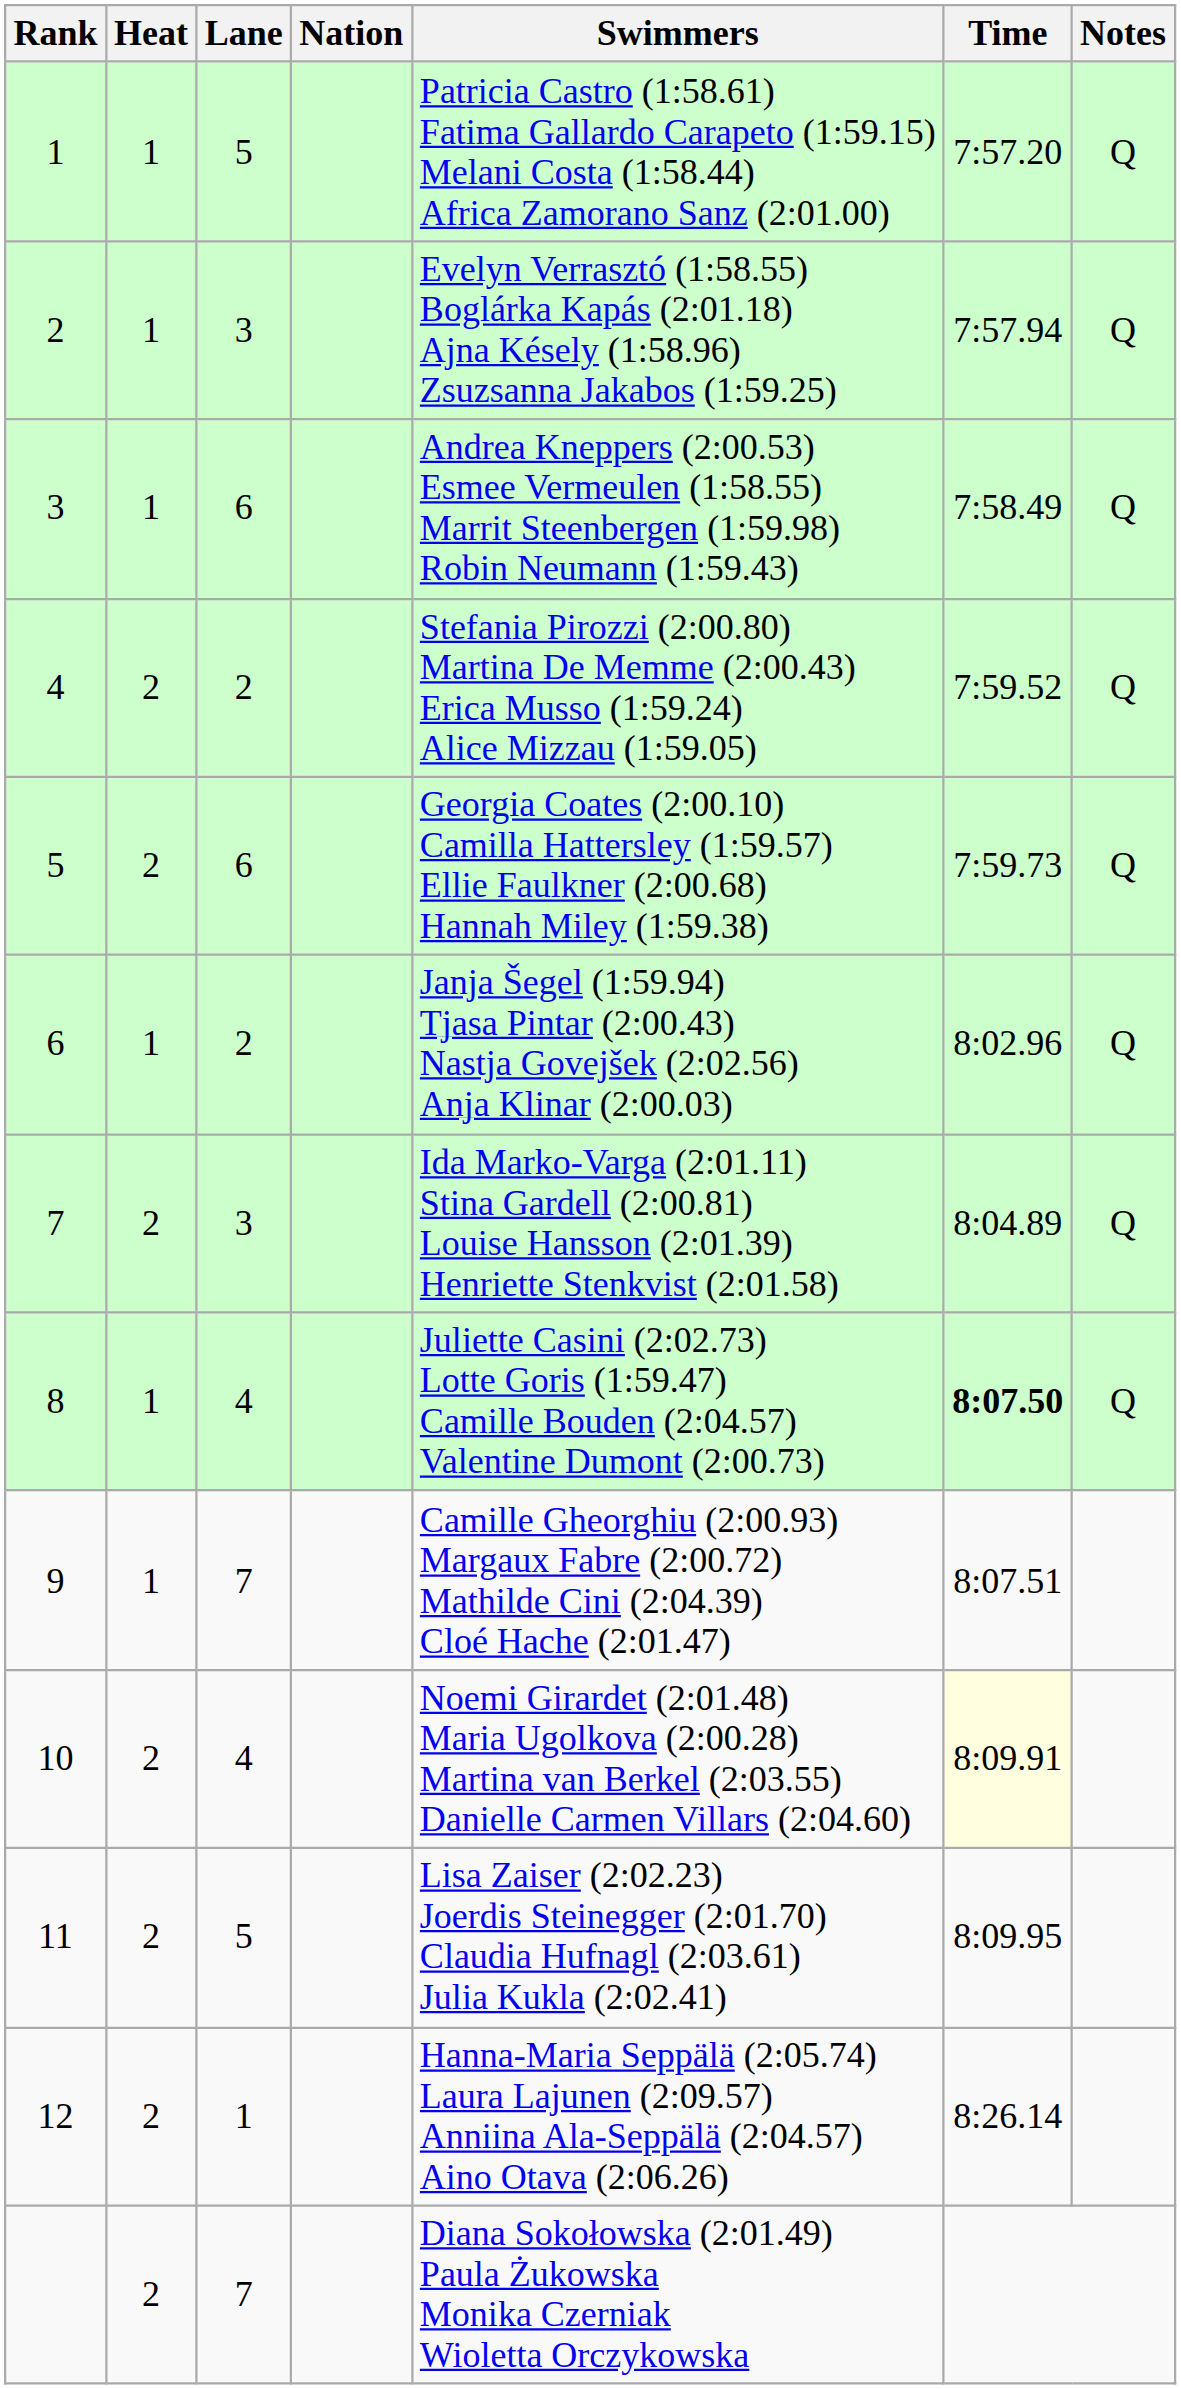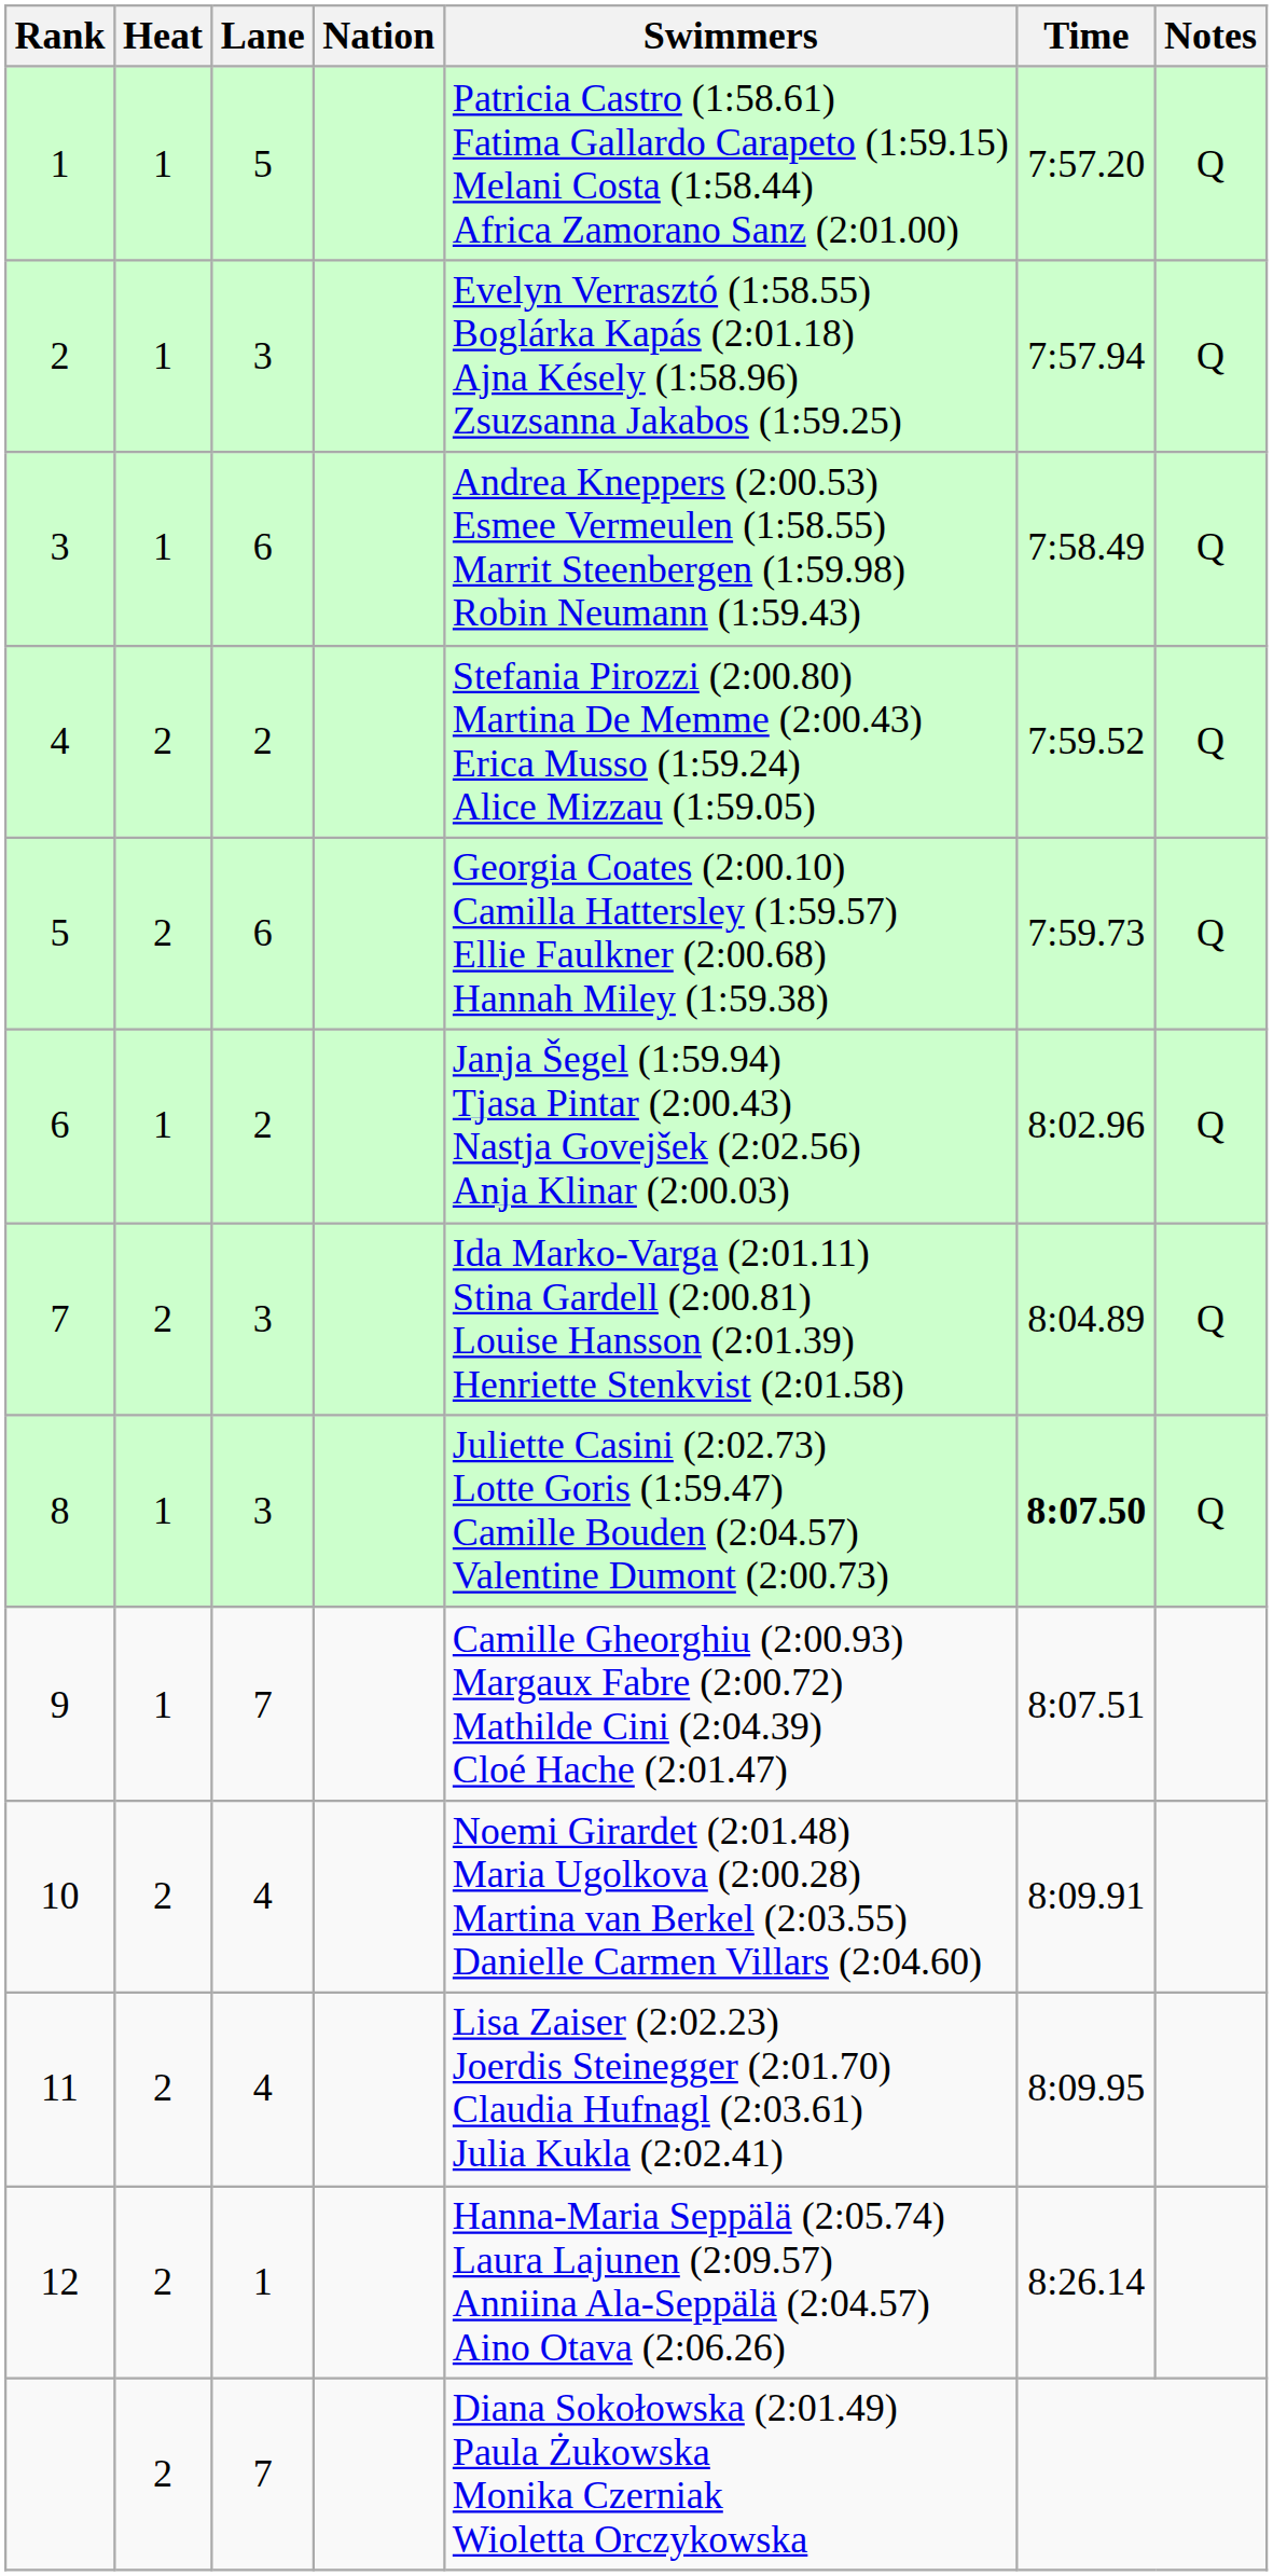 <table class="wikitable sortable" style="text-align:center">
 <tr>
 <th>Rank</th>
 <th>Heat</th>
 <th>Lane</th>
 <th>Nation</th>
 <th>Swimmers</th>
 <th>Time</th>
 <th>Notes</th>
 </tr>
 <tr bgcolor=ccffcc>
 <td>1</td>
 <td>1</td>
 <td>5</td>
 <td align=left></td>
 <td align=left><a href='#'>Patricia Castro</a> (1:58.61)<br><a href='#'>Fatima Gallardo Carapeto</a> (1:59.15)<br><a href='#'>Melani Costa</a> (1:58.44)<br><a href='#'>Africa Zamorano Sanz</a> (2:01.00)</td>
 <td>7:57.20</td>
 <td>Q</td>
 </tr>
 <tr bgcolor=ccffcc>
 <td>2</td>
 <td>1</td>
 <td>3</td>
 <td align=left></td>
 <td align=left><a href='#'>Evelyn Verrasztó</a> (1:58.55)<br><a href='#'>Boglárka Kapás</a> (2:01.18)<br><a href='#'>Ajna Késely</a> (1:58.96)<br><a href='#'>Zsuzsanna Jakabos</a> (1:59.25)</td>
 <td>7:57.94</td>
 <td>Q</td>
 </tr>
 <tr bgcolor=ccffcc>
 <td>3</td>
 <td>1</td>
 <td>6</td>
 <td align=left></td>
 <td align=left><a href='#'>Andrea Kneppers</a> (2:00.53)<br><a href='#'>Esmee Vermeulen</a> (1:58.55)<br><a href='#'>Marrit Steenbergen</a> (1:59.98)<br><a href='#'>Robin Neumann</a> (1:59.43)</td>
 <td>7:58.49</td>
 <td>Q</td>
 </tr>
 <tr bgcolor=ccffcc>
 <td>4</td>
 <td>2</td>
 <td>2</td>
 <td align=left></td>
 <td align=left><a href='#'>Stefania Pirozzi</a> (2:00.80)<br><a href='#'>Martina De Memme</a> (2:00.43)<br><a href='#'>Erica Musso</a> (1:59.24)<br><a href='#'>Alice Mizzau</a> (1:59.05)</td>
 <td>7:59.52</td>
 <td>Q</td>
 </tr>
 <tr bgcolor=ccffcc>
 <td>5</td>
 <td>2</td>
 <td>6</td>
 <td align=left></td>
 <td align=left><a href='#'>Georgia Coates</a> (2:00.10)<br><a href='#'>Camilla Hattersley</a> (1:59.57)<br><a href='#'>Ellie Faulkner</a> (2:00.68)<br><a href='#'>Hannah Miley</a> (1:59.38)</td>
 <td>7:59.73</td>
 <td>Q</td>
 </tr>
 <tr bgcolor=ccffcc>
 <td>6</td>
 <td>1</td>
 <td>2</td>
 <td align=left></td>
 <td align=left><a href='#'>Janja Šegel</a> (1:59.94)<br><a href='#'>Tjasa Pintar</a> (2:00.43)<br><a href='#'>Nastja Govejšek</a> (2:02.56)<br><a href='#'>Anja Klinar</a> (2:00.03)</td>
 <td>8:02.96</td>
 <td>Q</td>
 </tr>
 <tr bgcolor=ccffcc>
 <td>7</td>
 <td>2</td>
 <td>3</td>
 <td align=left></td>
 <td align=left><a href='#'>Ida Marko-Varga</a> (2:01.11)<br><a href='#'>Stina Gardell</a> (2:00.81)<br><a href='#'>Louise Hansson</a> (2:01.39)<br><a href='#'>Henriette Stenkvist</a> (2:01.58)</td>
 <td>8:04.89</td>
 <td>Q</td>
 </tr>
 <tr bgcolor=ccffcc>
 <td>8</td>
 <td>1</td>
-<td>4</td>
+<td>3</td>
 <td align=left></td>
 <td align=left><a href='#'>Juliette Casini</a> (2:02.73)<br><a href='#'>Lotte Goris</a> (1:59.47)<br><a href='#'>Camille Bouden</a> (2:04.57)<br><a href='#'>Valentine Dumont</a> (2:00.73)</td>
 <td><strong>8:07.50</strong></td>
 <td>Q</td>
 </tr>
 <tr>
 <td>9</td>
 <td>1</td>
 <td>7</td>
 <td align=left></td>
 <td align=left><a href='#'>Camille Gheorghiu</a> (2:00.93)<br><a href='#'>Margaux Fabre</a> (2:00.72)<br><a href='#'>Mathilde Cini</a> (2:04.39)<br><a href='#'>Cloé Hache</a> (2:01.47)</td>
 <td>8:07.51</td>
 <td></td>
 </tr>
 <tr>
 <td>10</td>
 <td>2</td>
 <td>4</td>
 <td align=left></td>
 <td align=left><a href='#'>Noemi Girardet</a> (2:01.48)<br><a href='#'>Maria Ugolkova</a> (2:00.28)<br><a href='#'>Martina van Berkel</a> (2:03.55)<br><a href='#'>Danielle Carmen Villars</a> (2:04.60)</td>
-<td style="background: lightyellow;">8:09.91</td>
+<td>8:09.91</td>
 <td></td>
 </tr>
 <tr>
 <td>11</td>
 <td>2</td>
-<td>5</td>
+<td>4</td>
 <td align=left></td>
 <td align=left><a href='#'>Lisa Zaiser</a> (2:02.23)<br><a href='#'>Joerdis Steinegger</a> (2:01.70)<br><a href='#'>Claudia Hufnagl</a> (2:03.61)<br><a href='#'>Julia Kukla</a> (2:02.41)</td>
 <td>8:09.95</td>
 <td></td>
 </tr>
 <tr>
 <td>12</td>
 <td>2</td>
 <td>1</td>
 <td align=left></td>
 <td align=left><a href='#'>Hanna-Maria Seppälä</a> (2:05.74)<br><a href='#'>Laura Lajunen</a> (2:09.57)<br><a href='#'>Anniina Ala-Seppälä</a> (2:04.57)<br><a href='#'>Aino Otava</a> (2:06.26)</td>
 <td>8:26.14</td>
 <td></td>
 </tr>
 <tr>
 <td></td>
 <td>2</td>
 <td>7</td>
 <td align=left></td>
 <td align=left><a href='#'>Diana Sokołowska</a> (2:01.49)<br><a href='#'>Paula Żukowska</a> <br><a href='#'>Monika Czerniak</a> <br><a href='#'>Wioletta Orczykowska</a></td>
 <td colspan=3></td>
 </tr>
 </table>
